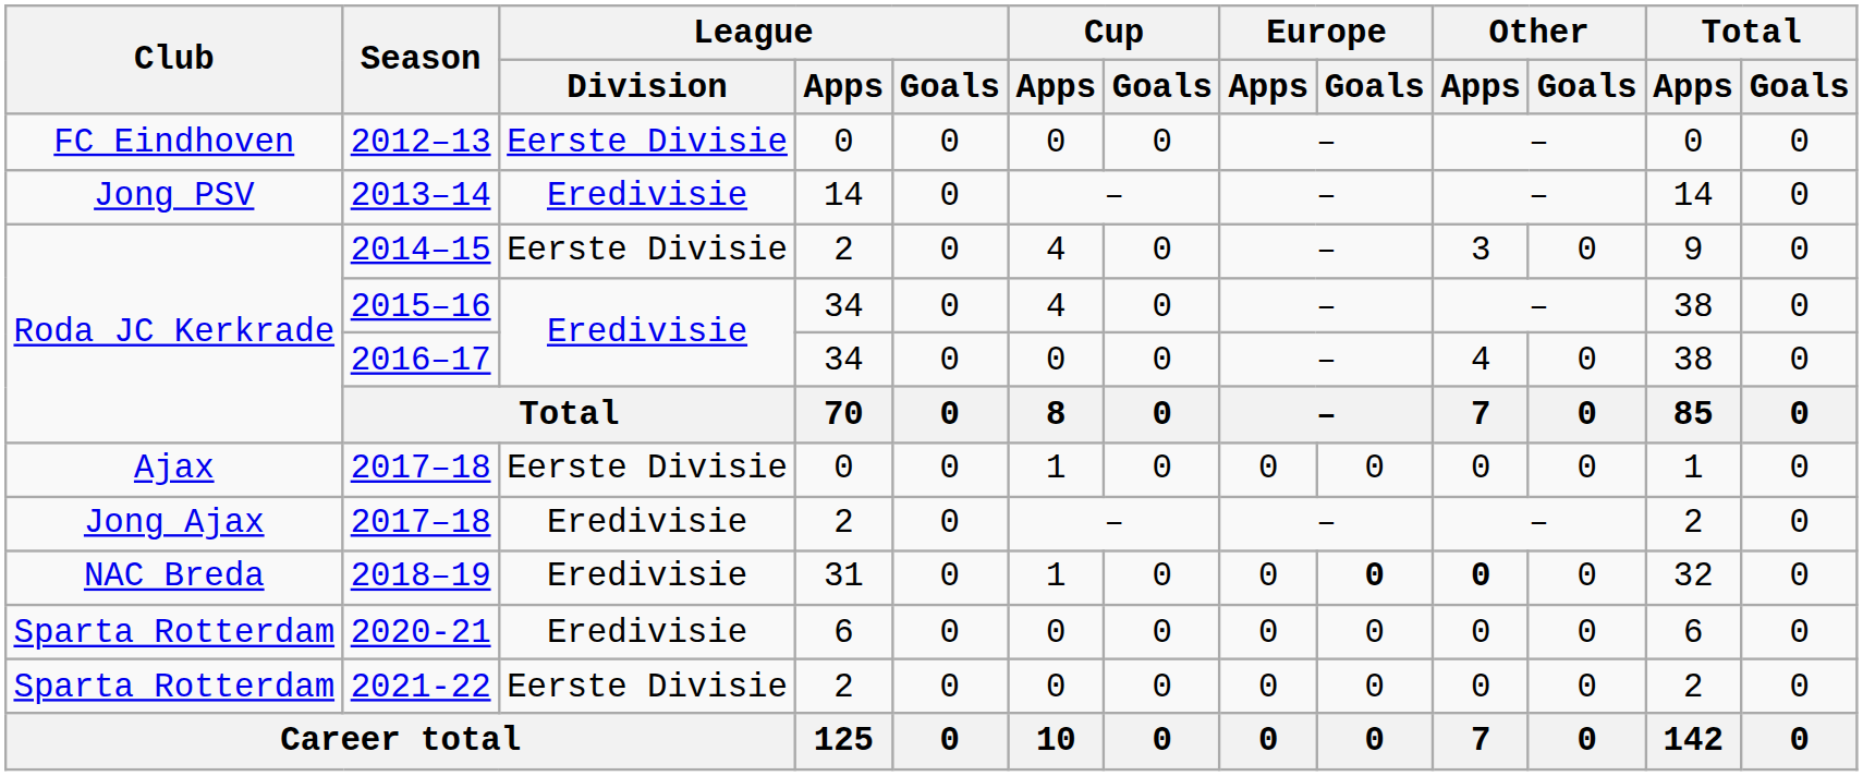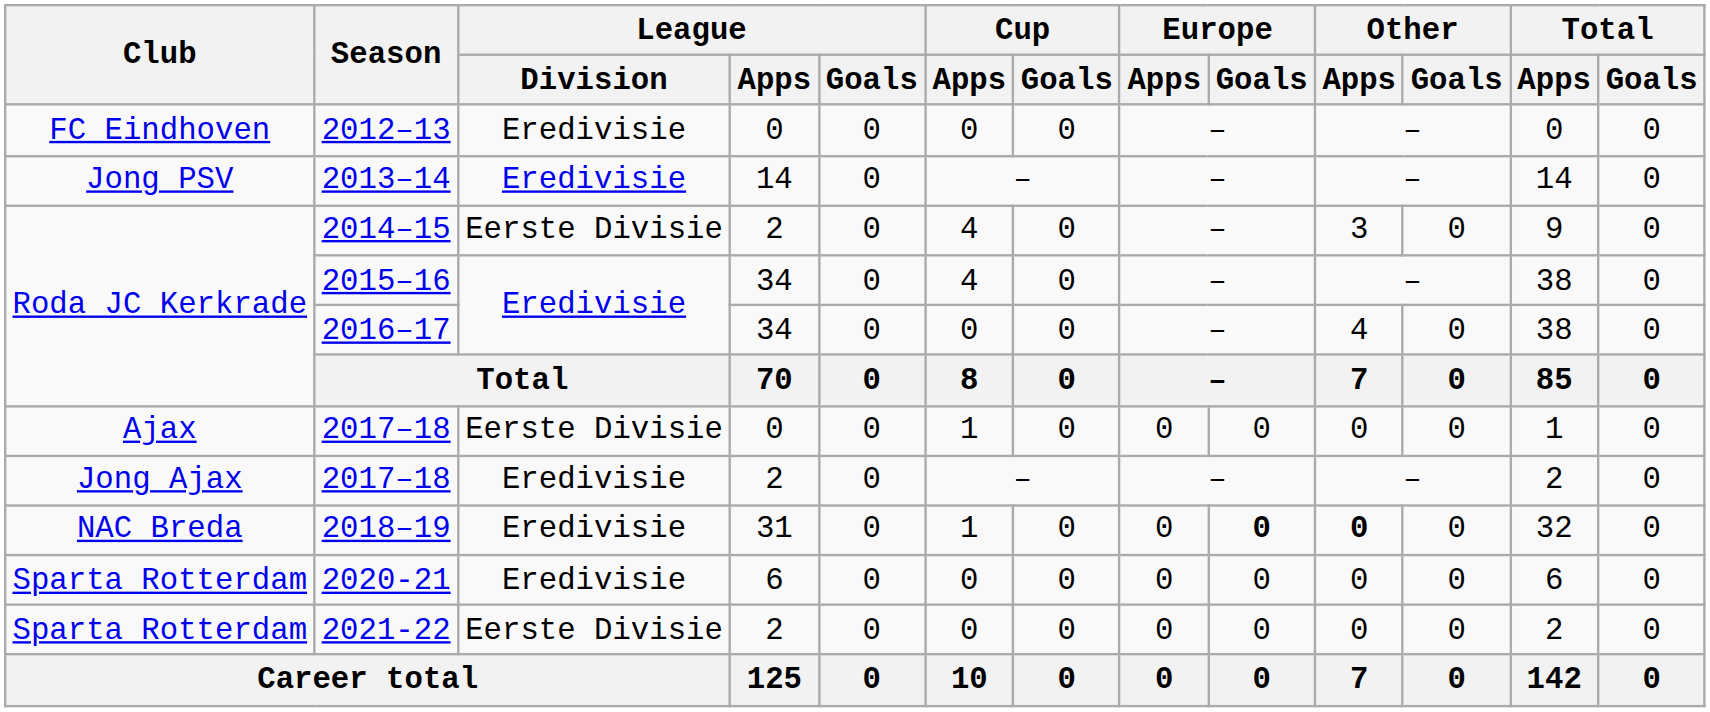 <table class="wikitable" style="text-align:center">
 <tr>
 <th rowspan="2">Club</th>
 <th rowspan="2">Season</th>
 <th colspan="3">League</th>
 <th colspan="2">Cup</th>
 <th colspan="2">Europe</th>
 <th colspan="2">Other</th>
 <th colspan="2">Total</th>
 </tr>
 <tr>
 <th>Division</th>
 <th>Apps</th>
 <th>Goals</th>
 <th>Apps</th>
 <th>Goals</th>
 <th>Apps</th>
 <th>Goals</th>
 <th>Apps</th>
 <th>Goals</th>
 <th>Apps</th>
 <th>Goals</th>
 </tr>
 <tr>
 <td><a href='#'>FC Eindhoven</a></td>
 <td><a href='#'>2012–13</a></td>
-<td><a href='#'>Eerste Divisie</a></td>
+<td>Eredivisie</td>
 <td>0</td>
 <td>0</td>
 <td>0</td>
 <td>0</td>
 <td colspan="2">–</td>
 <td colspan="2">–</td>
 <td>0</td>
 <td>0</td>
 </tr>
 <tr>
 <td><a href='#'>Jong PSV</a></td>
 <td><a href='#'>2013–14</a></td>
 <td><a href='#'>Eredivisie</a></td>
 <td>14</td>
 <td>0</td>
 <td colspan="2">–</td>
 <td colspan="2">–</td>
 <td colspan="2">–</td>
 <td>14</td>
 <td>0</td>
 </tr>
 <tr>
 <td rowspan="4"><a href='#'>Roda JC Kerkrade</a></td>
 <td><a href='#'>2014–15</a></td>
 <td>Eerste Divisie</td>
 <td>2</td>
 <td>0</td>
 <td>4</td>
 <td>0</td>
 <td colspan="2">–</td>
 <td>3</td>
 <td>0</td>
 <td>9</td>
 <td>0</td>
 </tr>
 <tr>
 <td><a href='#'>2015–16</a></td>
 <td rowspan="2"><a href='#'>Eredivisie</a></td>
 <td>34</td>
 <td>0</td>
 <td>4</td>
 <td>0</td>
 <td colspan="2">–</td>
 <td colspan="2">–</td>
 <td>38</td>
 <td>0</td>
 </tr>
 <tr>
 <td><a href='#'>2016–17</a></td>
 <td>34</td>
 <td>0</td>
 <td>0</td>
 <td>0</td>
 <td colspan="2">–</td>
 <td>4</td>
 <td>0</td>
 <td>38</td>
 <td>0</td>
 </tr>
 <tr>
 <th colspan="2">Total</th>
 <th>70</th>
 <th>0</th>
 <th>8</th>
 <th>0</th>
 <th colspan="2">–</th>
 <th>7</th>
 <th>0</th>
 <th>85</th>
 <th>0</th>
 </tr>
 <tr>
 <td><a href='#'>Ajax</a></td>
 <td><a href='#'>2017–18</a></td>
 <td>Eerste Divisie</td>
 <td>0</td>
 <td>0</td>
 <td>1</td>
 <td>0</td>
 <td>0</td>
 <td>0</td>
 <td>0</td>
 <td>0</td>
 <td>1</td>
 <td>0</td>
 </tr>
 <tr>
 <td><a href='#'>Jong Ajax</a></td>
 <td><a href='#'>2017–18</a></td>
 <td>Eredivisie</td>
 <td>2</td>
 <td>0</td>
 <td colspan="2">–</td>
 <td colspan="2">–</td>
 <td colspan="2">–</td>
 <td>2</td>
 <td>0</td>
 </tr>
 <tr>
 <td><a href='#'>NAC Breda</a></td>
 <td><a href='#'>2018–19</a></td>
 <td>Eredivisie</td>
 <td>31</td>
 <td>0</td>
 <td>1</td>
 <td>0</td>
 <td>0</td>
 <td><strong>0</strong></td>
 <td><strong>0</strong></td>
 <td>0</td>
 <td>32</td>
 <td>0</td>
 </tr>
 <tr>
 <td><a href='#'>Sparta Rotterdam</a></td>
 <td><a href='#'>2020-21</a></td>
 <td>Eredivisie</td>
 <td>6</td>
 <td>0</td>
 <td>0</td>
 <td>0</td>
 <td>0</td>
 <td>0</td>
 <td>0</td>
 <td>0</td>
 <td>6</td>
 <td>0</td>
 </tr>
 <tr>
 <td><a href='#'>Sparta Rotterdam</a></td>
 <td><a href='#'>2021-22</a></td>
 <td>Eerste Divisie</td>
 <td>2</td>
 <td>0</td>
 <td>0</td>
 <td>0</td>
 <td>0</td>
 <td>0</td>
 <td>0</td>
 <td>0</td>
 <td>2</td>
 <td>0</td>
 </tr>
 <tr>
 <th colspan="3">Career total</th>
 <th>125</th>
 <th>0</th>
 <th>10</th>
 <th>0</th>
 <th>0</th>
 <th>0</th>
 <th>7</th>
 <th>0</th>
 <th>142</th>
 <th>0</th>
 </tr>
 </table>
